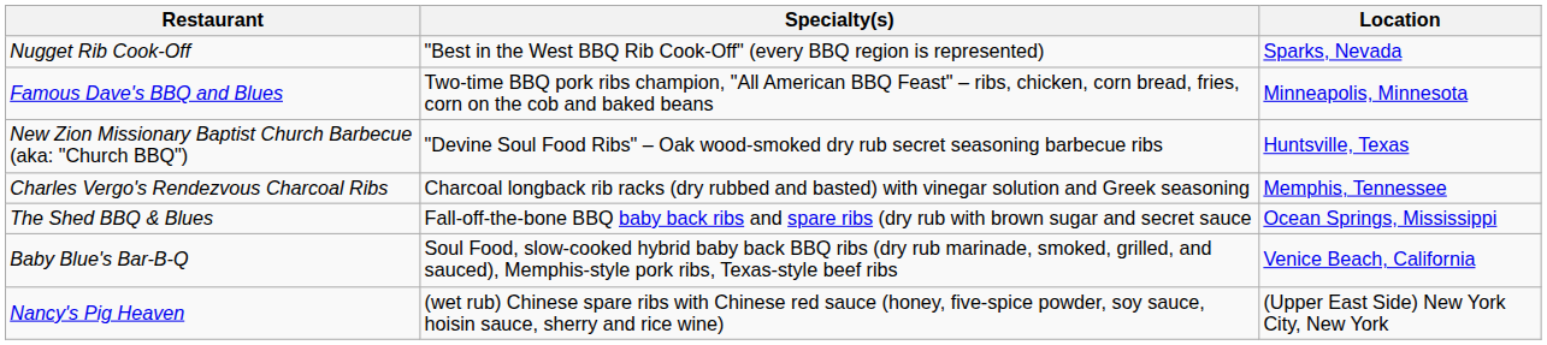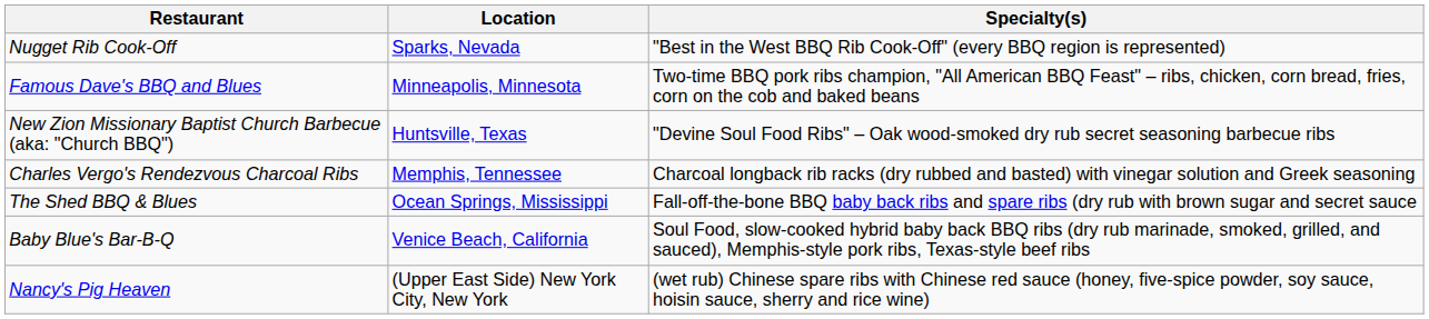 <table class="wikitable" style="width:100%;">
 <tr>
 <th>Restaurant</th>
+<th>Location</th>
 <th>Specialty(s)</th>
-<th>Location</th>
 </tr>
 <tr>
 <td><em>Nugget Rib Cook-Off</em></td>
+<td><a href='#'>Sparks, Nevada</a></td>
 <td>"Best in the West BBQ Rib Cook-Off" (every BBQ region is represented)</td>
-<td><a href='#'>Sparks, Nevada</a></td>
 </tr>
 <tr>
 <td><em><a href='#'>Famous Dave's BBQ and Blues</a></em></td>
+<td><a href='#'>Minneapolis, Minnesota</a></td>
 <td>Two-time BBQ pork ribs champion, "All American BBQ Feast" – ribs, chicken, corn bread, fries, corn on the cob and baked beans</td>
-<td><a href='#'>Minneapolis, Minnesota</a></td>
 </tr>
 <tr>
 <td><em>New Zion Missionary Baptist Church Barbecue</em> (aka: "Church BBQ")</td>
+<td><a href='#'>Huntsville, Texas</a></td>
 <td>"Devine Soul Food Ribs" – Oak wood-smoked dry rub secret seasoning barbecue ribs</td>
-<td><a href='#'>Huntsville, Texas</a></td>
 </tr>
 <tr>
 <td><em>Charles Vergo's Rendezvous Charcoal Ribs</em></td>
+<td><a href='#'>Memphis, Tennessee</a></td>
 <td>Charcoal longback rib racks (dry rubbed and basted) with vinegar solution and Greek seasoning</td>
-<td><a href='#'>Memphis, Tennessee</a></td>
 </tr>
 <tr>
 <td><em>The Shed BBQ & Blues</em></td>
+<td><a href='#'>Ocean Springs, Mississippi</a></td>
 <td>Fall-off-the-bone BBQ <a href='#'>baby back ribs</a> and <a href='#'>spare ribs</a> (dry rub with brown sugar and secret sauce</td>
-<td><a href='#'>Ocean Springs, Mississippi</a></td>
 </tr>
 <tr>
 <td><em>Baby Blue's Bar-B-Q</em></td>
+<td><a href='#'>Venice Beach, California</a></td>
 <td>Soul Food, slow-cooked hybrid baby back BBQ ribs (dry rub marinade, smoked, grilled, and sauced), Memphis-style pork ribs, Texas-style beef ribs</td>
-<td><a href='#'>Venice Beach, California</a></td>
 </tr>
 <tr>
 <td><em><a href='#'>Nancy's Pig Heaven</a></em></td>
+<td>(Upper East Side) New York City, New York</td>
 <td>(wet rub) Chinese spare ribs with Chinese red sauce (honey, five-spice powder, soy sauce, hoisin sauce, sherry and rice wine)</td>
-<td>(Upper East Side) New York City, New York</td>
 </tr>
 </table>
